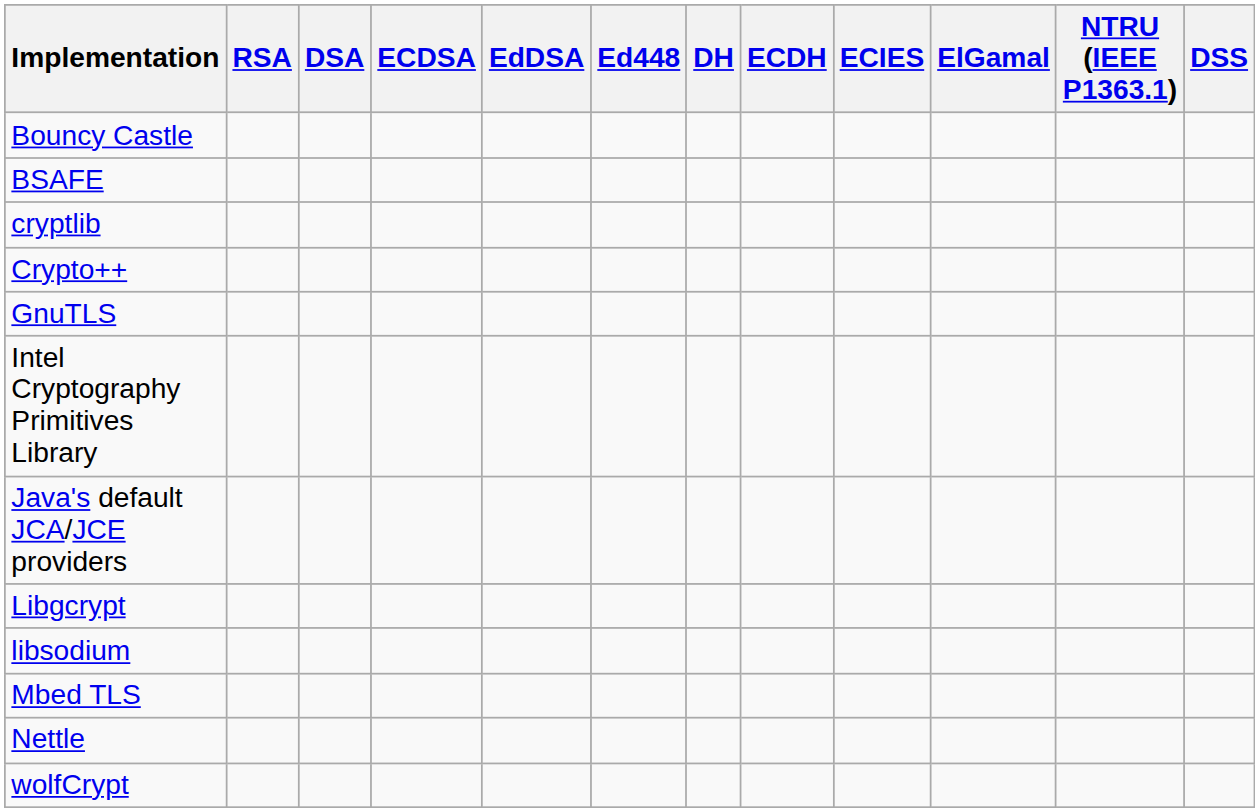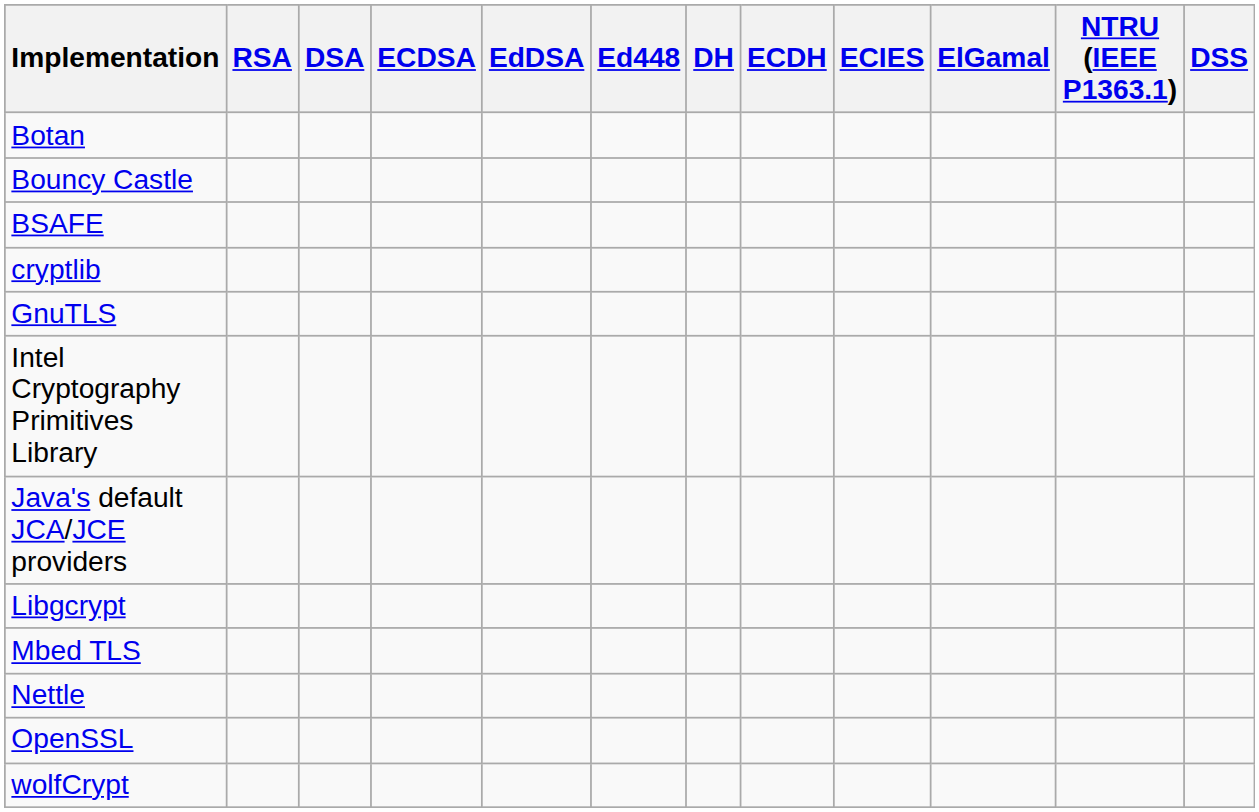 <table class="wikitable sortable sort-under" style="text-align: left">
 <tr>
 <th>Implementation</th>
 <th><a href='#'>RSA</a></th>
 <th><a href='#'>DSA</a></th>
 <th><a href='#'>ECDSA</a></th>
 <th><a href='#'>EdDSA</a></th>
 <th><a href='#'>Ed448</a></th>
 <th><a href='#'>DH</a></th>
 <th><a href='#'>ECDH</a></th>
 <th><a href='#'>ECIES</a></th>
 <th><a href='#'>ElGamal</a></th>
 <th><a href='#'>NTRU</a><br>(<a href='#'>IEEE P1363.1</a>)</th>
 <th><a href='#'>DSS</a></th>
+</tr>
+<tr>
+<td><a href='#'>Botan</a></td>
+<td></td>
+<td></td>
+<td></td>
+<td></td>
+<td></td>
+<td></td>
+<td></td>
+<td></td>
+<td></td>
+<td></td>
+<td></td>
 </tr>
 <tr>
 <td><a href='#'>Bouncy Castle</a></td>
 <td></td>
 <td></td>
 <td></td>
 <td></td>
 <td></td>
 <td></td>
 <td></td>
 <td></td>
 <td></td>
 <td></td>
 <td></td>
 </tr>
 <tr>
 <td><a href='#'>BSAFE</a></td>
 <td></td>
 <td></td>
 <td></td>
 <td></td>
 <td></td>
 <td></td>
 <td></td>
 <td></td>
 <td></td>
 <td></td>
 <td></td>
 </tr>
 <tr>
 <td><a href='#'>cryptlib</a></td>
-<td></td>
-<td></td>
-<td></td>
-<td></td>
-<td></td>
-<td></td>
-<td></td>
-<td></td>
-<td></td>
-<td></td>
-<td></td>
-</tr>
-<tr>
-<td><a href='#'>Crypto++</a></td>
 <td></td>
 <td></td>
 <td></td>
 <td></td>
 <td></td>
 <td></td>
 <td></td>
 <td></td>
 <td></td>
 <td></td>
 <td></td>
 </tr>
 <tr>
 <td><a href='#'>GnuTLS</a></td>
 <td></td>
 <td></td>
 <td></td>
 <td></td>
 <td></td>
 <td></td>
 <td></td>
 <td></td>
 <td></td>
 <td></td>
 <td></td>
 </tr>
 <tr>
 <td>Intel Cryptography Primitives Library</td>
 <td></td>
 <td></td>
 <td></td>
 <td></td>
 <td></td>
 <td></td>
 <td></td>
 <td></td>
 <td></td>
 <td></td>
 <td></td>
 </tr>
 <tr>
 <td><a href='#'>Java's</a> default <a href='#'>JCA</a>/<a href='#'>JCE</a> providers</td>
 <td></td>
 <td></td>
 <td></td>
 <td></td>
 <td></td>
 <td></td>
 <td></td>
 <td></td>
 <td></td>
 <td></td>
 <td></td>
 </tr>
 <tr>
 <td><a href='#'>Libgcrypt</a></td>
 <td></td>
 <td></td>
 <td></td>
 <td></td>
 <td></td>
 <td></td>
 <td></td>
 <td></td>
 <td></td>
 <td></td>
 <td></td>
 </tr>
 <tr>
-<td><a href='#'>libsodium</a></td>
-<td></td>
-<td></td>
-<td></td>
-<td></td>
-<td></td>
-<td></td>
-<td></td>
-<td></td>
-<td></td>
-<td></td>
-<td></td>
-</tr>
-<tr>
 <td><a href='#'>Mbed TLS</a></td>
 <td></td>
 <td></td>
 <td></td>
 <td></td>
 <td></td>
 <td></td>
 <td></td>
 <td></td>
 <td></td>
 <td></td>
 <td></td>
 </tr>
 <tr>
 <td><a href='#'>Nettle</a></td>
+<td></td>
+<td></td>
+<td></td>
+<td></td>
+<td></td>
+<td></td>
+<td></td>
+<td></td>
+<td></td>
+<td></td>
+<td></td>
+</tr>
+<tr>
+<td><a href='#'>OpenSSL</a></td>
 <td></td>
 <td></td>
 <td></td>
 <td></td>
 <td></td>
 <td></td>
 <td></td>
 <td></td>
 <td></td>
 <td></td>
 <td></td>
 </tr>
 <tr>
 <td><a href='#'>wolfCrypt</a></td>
 <td></td>
 <td></td>
 <td></td>
 <td></td>
 <td></td>
 <td></td>
 <td></td>
 <td></td>
 <td></td>
 <td></td>
 <td></td>
 </tr>
 <tr>
 </tr>
 </table>
